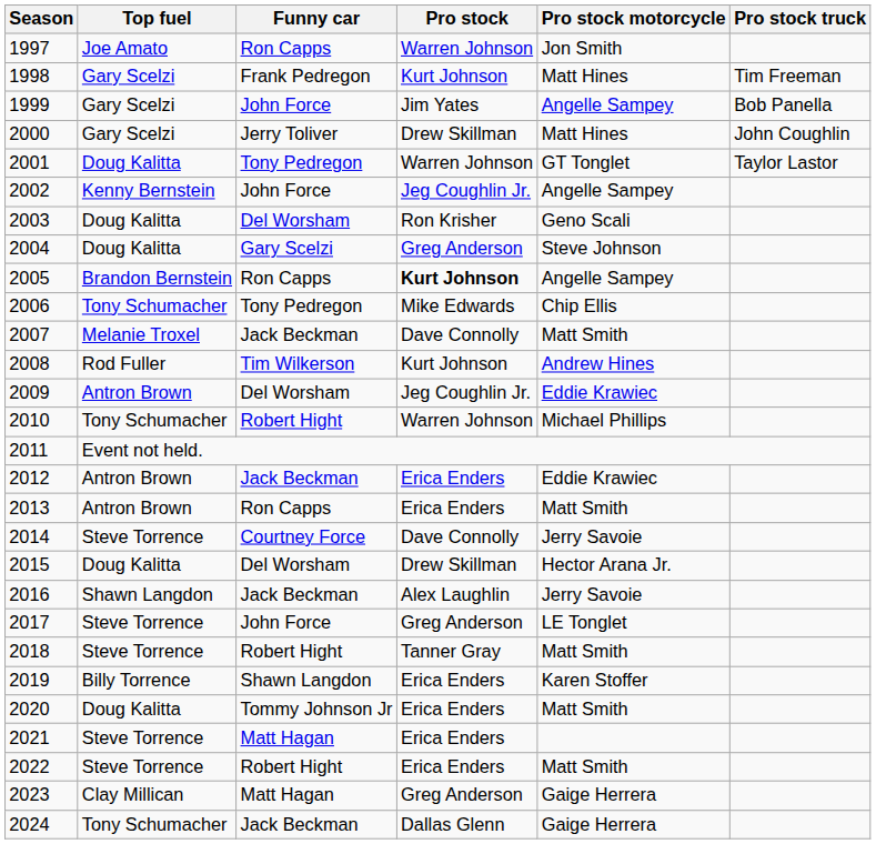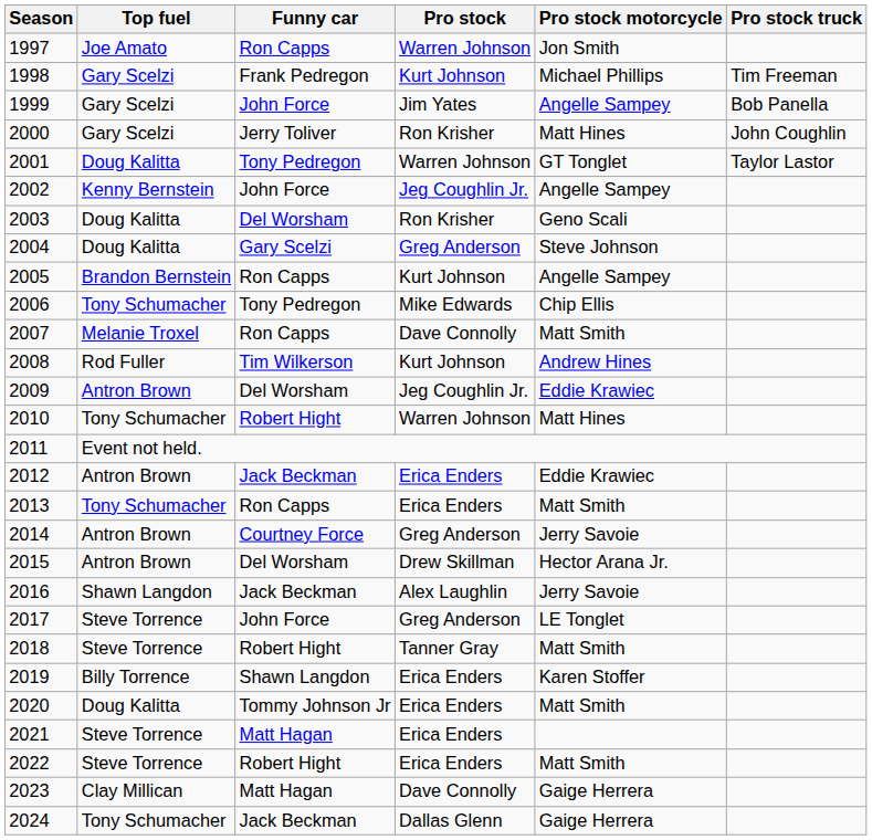 <table class="wikitable">
 <tr>
 <th>Season</th>
 <th>Top fuel</th>
 <th>Funny car</th>
 <th>Pro stock</th>
 <th>Pro stock motorcycle</th>
 <th>Pro stock truck</th>
 </tr>
 <tr>
 <td>1997</td>
 <td><a href='#'>Joe Amato</a></td>
 <td><a href='#'>Ron Capps</a></td>
 <td><a href='#'>Warren Johnson</a></td>
 <td>Jon Smith</td>
 <td></td>
 </tr>
 <tr>
 <td>1998</td>
 <td><a href='#'>Gary Scelzi</a></td>
 <td>Frank Pedregon</td>
 <td><a href='#'>Kurt Johnson</a></td>
-<td>Matt Hines</td>
+<td>Michael Phillips</td>
 <td>Tim Freeman</td>
 </tr>
 <tr>
 <td>1999</td>
 <td>Gary Scelzi</td>
 <td><a href='#'>John Force</a></td>
 <td>Jim Yates</td>
 <td><a href='#'>Angelle Sampey</a></td>
 <td>Bob Panella</td>
 </tr>
 <tr>
 <td>2000</td>
 <td>Gary Scelzi</td>
 <td>Jerry Toliver</td>
-<td>Drew Skillman</td>
+<td>Ron Krisher</td>
 <td>Matt Hines</td>
 <td>John Coughlin</td>
 </tr>
 <tr>
 <td>2001</td>
 <td><a href='#'>Doug Kalitta</a></td>
 <td><a href='#'>Tony Pedregon</a></td>
 <td>Warren Johnson</td>
 <td>GT Tonglet</td>
 <td>Taylor Lastor</td>
 </tr>
 <tr>
 <td>2002</td>
 <td><a href='#'>Kenny Bernstein</a></td>
 <td>John Force</td>
 <td><a href='#'>Jeg Coughlin Jr.</a></td>
 <td>Angelle Sampey</td>
 <td></td>
 </tr>
 <tr>
 <td>2003</td>
 <td>Doug Kalitta</td>
 <td><a href='#'>Del Worsham</a></td>
 <td>Ron Krisher</td>
 <td>Geno Scali</td>
 <td></td>
 </tr>
 <tr>
 <td>2004</td>
 <td>Doug Kalitta</td>
 <td><a href='#'>Gary Scelzi</a></td>
 <td><a href='#'>Greg Anderson</a></td>
 <td>Steve Johnson</td>
 <td></td>
 </tr>
 <tr>
 <td>2005</td>
 <td><a href='#'>Brandon Bernstein</a></td>
 <td>Ron Capps</td>
-<td><strong>Kurt Johnson</strong></td>
+<td>Kurt Johnson</td>
 <td>Angelle Sampey</td>
 <td></td>
 </tr>
 <tr>
 <td>2006</td>
 <td><a href='#'>Tony Schumacher</a></td>
 <td>Tony Pedregon</td>
 <td>Mike Edwards</td>
 <td>Chip Ellis</td>
 <td></td>
 </tr>
 <tr>
 <td>2007</td>
 <td><a href='#'>Melanie Troxel</a></td>
-<td>Jack Beckman</td>
+<td>Ron Capps</td>
 <td>Dave Connolly</td>
 <td>Matt Smith</td>
 <td></td>
 </tr>
 <tr>
 <td>2008</td>
 <td>Rod Fuller</td>
 <td><a href='#'>Tim Wilkerson</a></td>
 <td>Kurt Johnson</td>
 <td><a href='#'>Andrew Hines</a></td>
 <td></td>
 </tr>
 <tr>
 <td>2009</td>
 <td><a href='#'>Antron Brown</a></td>
 <td>Del Worsham</td>
 <td>Jeg Coughlin Jr.</td>
 <td><a href='#'>Eddie Krawiec</a></td>
 <td></td>
 </tr>
 <tr>
 <td>2010</td>
 <td>Tony Schumacher</td>
 <td><a href='#'>Robert Hight</a></td>
 <td>Warren Johnson</td>
-<td>Michael Phillips</td>
+<td>Matt Hines</td>
 <td></td>
 </tr>
 <tr>
 <td>2011</td>
 <td colspan="5">Event not held.</td>
 </tr>
 <tr>
 <td>2012</td>
 <td>Antron Brown</td>
 <td><a href='#'>Jack Beckman</a></td>
 <td><a href='#'>Erica Enders</a></td>
 <td>Eddie Krawiec</td>
 <td></td>
 </tr>
 <tr>
 <td>2013</td>
-<td>Antron Brown</td>
+<td><a href='#'>Tony Schumacher</a></td>
 <td>Ron Capps</td>
 <td>Erica Enders</td>
 <td>Matt Smith</td>
 <td></td>
 </tr>
 <tr>
 <td>2014</td>
-<td>Steve Torrence</td>
+<td>Antron Brown</td>
 <td><a href='#'>Courtney Force</a></td>
-<td>Dave Connolly</td>
+<td>Greg Anderson</td>
 <td>Jerry Savoie</td>
 <td></td>
 </tr>
 <tr>
 <td>2015</td>
-<td>Doug Kalitta</td>
+<td>Antron Brown</td>
 <td>Del Worsham</td>
 <td>Drew Skillman</td>
 <td>Hector Arana Jr.</td>
 <td></td>
 </tr>
 <tr>
 <td>2016</td>
 <td>Shawn Langdon</td>
 <td>Jack Beckman</td>
 <td>Alex Laughlin</td>
 <td>Jerry Savoie</td>
 <td></td>
 </tr>
 <tr>
 <td>2017</td>
 <td>Steve Torrence</td>
 <td>John Force</td>
 <td>Greg Anderson</td>
 <td>LE Tonglet</td>
 <td></td>
 </tr>
 <tr>
 <td>2018</td>
 <td>Steve Torrence</td>
 <td>Robert Hight</td>
 <td>Tanner Gray</td>
 <td>Matt Smith</td>
 <td></td>
 </tr>
 <tr>
 <td>2019</td>
 <td>Billy Torrence</td>
 <td>Shawn Langdon</td>
 <td>Erica Enders</td>
 <td>Karen Stoffer</td>
 <td></td>
 </tr>
 <tr>
 <td>2020</td>
 <td>Doug Kalitta</td>
 <td>Tommy Johnson Jr</td>
 <td>Erica Enders</td>
 <td>Matt Smith</td>
 <td></td>
 </tr>
 <tr>
 <td>2021</td>
 <td>Steve Torrence</td>
 <td><a href='#'>Matt Hagan</a></td>
 <td>Erica Enders</td>
 <td></td>
 <td></td>
 </tr>
 <tr>
 <td>2022</td>
 <td>Steve Torrence</td>
 <td>Robert Hight</td>
 <td>Erica Enders</td>
 <td>Matt Smith</td>
 <td></td>
 </tr>
 <tr>
 <td>2023</td>
 <td>Clay Millican</td>
 <td>Matt Hagan</td>
-<td>Greg Anderson</td>
+<td>Dave Connolly</td>
 <td>Gaige Herrera</td>
 <td></td>
 </tr>
 <tr>
 <td>2024</td>
 <td>Tony Schumacher</td>
 <td>Jack Beckman</td>
 <td>Dallas Glenn</td>
 <td>Gaige Herrera</td>
 <td></td>
 </tr>
 </table>
